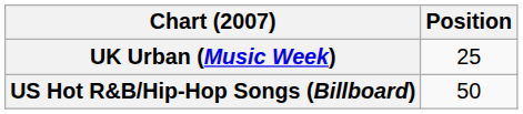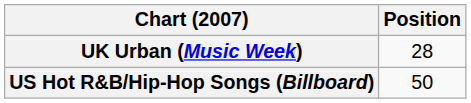 <table class="wikitable plainrowheaders" style="text-align:center">
 <tr>
 <th scope="col">Chart (2007)</th>
 <th scope="col">Position</th>
 </tr>
 <tr>
 <th scope="row">UK Urban (<em><a href='#'>Music Week</a></em>)</th>
-<td>25</td>
+<td>28</td>
 </tr>
 <tr>
 <th scope="row">US Hot R&B/Hip-Hop Songs (<em>Billboard</em>)</th>
 <td>50</td>
 </tr>
 </table>
